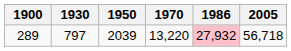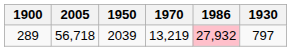 <table class="wikitable">
 <tr>
 <th width=50px>1900</th>
-<th width=50px>1930</th>
+<th width=50px>2005</th>
 <th width=50px>1950</th>
 <th width=50px>1970</th>
 <th width=50px>1986</th>
-<th width=50px>2005</th>
+<th width=50px>1930</th>
 </tr>
 <tr>
 <td align="center">289</td>
+<td align="center">56,718</td>
+<td align="center">2039</td>
+<td align="center">13,219</td>
+<td align="center" style="background: pink;">27,932</td>
 <td align="center">797</td>
-<td align="center">2039</td>
-<td align="center">13,220</td>
-<td align="center" style="background: pink;">27,932</td>
-<td align="center">56,718</td>
 </tr>
 </table>
